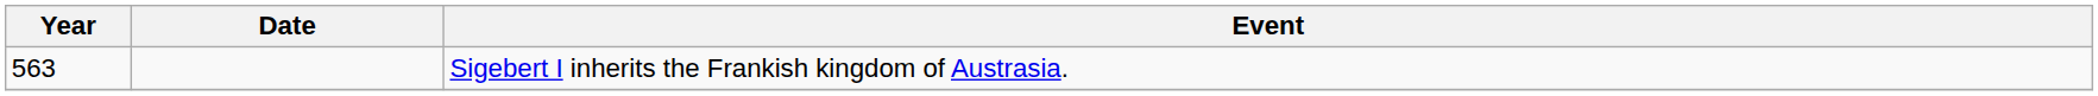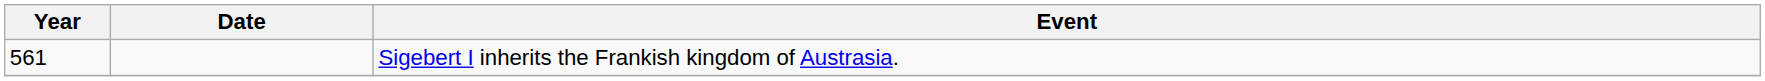 <table class="wikitable" width="100%">
 <tr>
 <th style="width:6%">Year</th>
 <th style="width:15%">Date</th>
 <th>Event</th>
 </tr>
 <tr>
-<td>563</td>
+<td>561</td>
 <td></td>
 <td><a href='#'>Sigebert I</a> inherits the Frankish kingdom of <a href='#'>Austrasia</a>.</td>
 </tr>
 <tr>
 </tr>
 </table>
